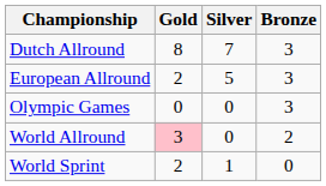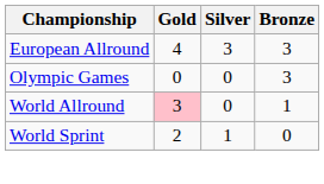 <table class="wikitable">
 <tr>
 <th>Championship</th>
 <th>Gold <br> </th>
 <th>Silver <br> </th>
 <th>Bronze <br> </th>
 </tr>
 <tr>
-<td><a href='#'>Dutch Allround</a></td>
-<td style="text-align:center">8</td>
-<td style="text-align:center">7</td>
+<td><a href='#'>European Allround</a></td>
+<td style="text-align:center">4</td>
 <td style="text-align:center">3</td>
-</tr>
-<tr>
-<td><a href='#'>European Allround</a></td>
-<td style="text-align:center">2</td>
-<td style="text-align:center">5</td>
 <td style="text-align:center">3</td>
 </tr>
 <tr>
 <td><a href='#'>Olympic Games</a></td>
 <td style="text-align:center">0</td>
 <td style="text-align:center">0</td>
 <td style="text-align:center">3</td>
 </tr>
 <tr>
 <td><a href='#'>World Allround</a></td>
 <td style="background: pink; text-align:center">3</td>
 <td style="text-align:center">0</td>
-<td style="text-align:center">2</td>
+<td style="text-align:center">1</td>
 </tr>
 <tr>
 <td><a href='#'>World Sprint</a></td>
 <td style="text-align:center">2</td>
 <td style="text-align:center">1</td>
 <td style="text-align:center">0</td>
 </tr>
 </table>
